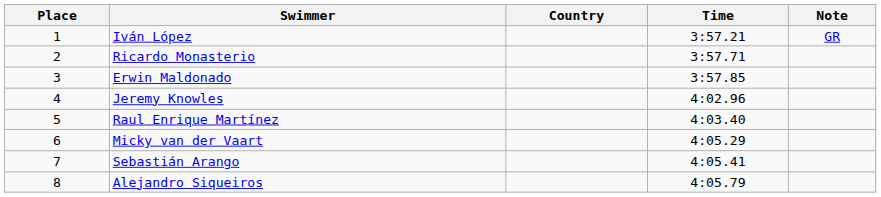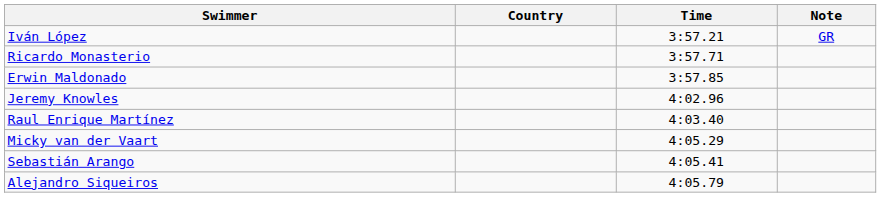 <table class="wikitable" style=" text-align:center; font-size:110%;" width="75%">
 <tr>
-<th>Place</th>
 <th>Swimmer</th>
 <th>Country</th>
 <th>Time</th>
 <th>Note</th>
 </tr>
 <tr>
-<td>1</td>
 <td align=left><a href='#'>Iván López</a></td>
 <td align=left></td>
 <td>3:57.21</td>
 <td><a href='#'>GR</a></td>
 </tr>
 <tr>
-<td>2</td>
 <td align=left><a href='#'>Ricardo Monasterio</a></td>
 <td align=left></td>
 <td>3:57.71</td>
 <td></td>
 </tr>
 <tr>
-<td>3</td>
 <td align=left><a href='#'>Erwin Maldonado</a></td>
 <td align=left></td>
 <td>3:57.85</td>
 <td></td>
 </tr>
 <tr>
-<td>4</td>
 <td align=left><a href='#'>Jeremy Knowles</a></td>
 <td align=left></td>
 <td>4:02.96</td>
 <td></td>
 </tr>
 <tr>
-<td>5</td>
 <td align=left><a href='#'>Raul Enrique Martínez</a></td>
 <td align=left></td>
 <td>4:03.40</td>
 <td></td>
 </tr>
 <tr>
-<td>6</td>
 <td align=left><a href='#'>Micky van der Vaart</a></td>
 <td align=left></td>
 <td>4:05.29</td>
 <td></td>
 </tr>
 <tr>
-<td>7</td>
 <td align=left><a href='#'>Sebastián Arango</a></td>
 <td align=left></td>
 <td>4:05.41</td>
 <td></td>
 </tr>
 <tr>
-<td>8</td>
 <td align=left><a href='#'>Alejandro Siqueiros</a></td>
 <td align=left></td>
 <td>4:05.79</td>
 <td></td>
 </tr>
 </table>
